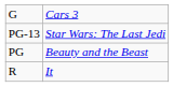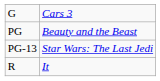 <table class="wikitable sortable" style="margin:auto; margin:auto;">
 <tr>
 <td>G</td>
 <td><em><a href='#'>Cars 3</a></em></td>
 </tr>
 <tr>
+<td>PG</td>
+<td><em><a href='#'>Beauty and the Beast</a></em></td>
+</tr>
+<tr>
 <td>PG-13</td>
 <td><em><a href='#'>Star Wars: The Last Jedi</a></em></td>
-</tr>
-<tr>
-<td>PG</td>
-<td><em><a href='#'>Beauty and the Beast</a></em></td>
 </tr>
 <tr>
 <td>R</td>
 <td><em><a href='#'>It</a></em></td>
 </tr>
 </table>
